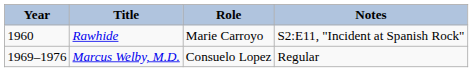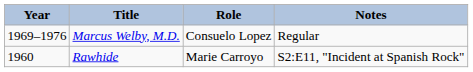 <table class="wikitable">
 <tr>
 <th style="background:#B0C4DE;">Year</th>
 <th style="background:#B0C4DE;">Title</th>
 <th style="background:#B0C4DE;">Role</th>
 <th style="background:#B0C4DE;">Notes</th>
 </tr>
 <tr>
+<td>1969–1976</td>
+<td><em><a href='#'>Marcus Welby, M.D.</a></em></td>
+<td>Consuelo Lopez</td>
+<td>Regular</td>
+</tr>
+<tr>
 <td>1960</td>
 <td><em><a href='#'>Rawhide</a></em></td>
 <td>Marie Carroyo</td>
 <td>S2:E11, "Incident at Spanish Rock"</td>
 </tr>
-<tr>
-<td>1969–1976</td>
-<td><em><a href='#'>Marcus Welby, M.D.</a></em></td>
-<td>Consuelo Lopez</td>
-<td>Regular</td>
-</tr>
 </table>
